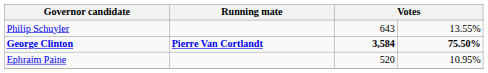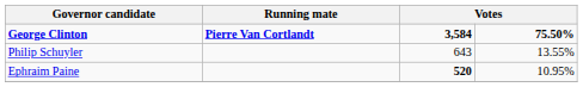 <table class=wikitable>
 <tr bgcolor=lightgrey>
 <th width="20%">Governor candidate</th>
 <th width="20%">Running mate</th>
 <th width="18%" colspan="2">Votes</th>
+</tr>
+<tr>
+<td><strong><a href='#'>George Clinton</a></strong></td>
+<td><strong><a href='#'>Pierre Van Cortlandt</a></strong></td>
+<td align="right"><strong>3,584</strong></td>
+<td align="right"><strong>75.50%</strong></td>
 </tr>
 <tr>
 <td><a href='#'>Philip Schuyler</a></td>
 <td></td>
 <td align="right">643</td>
 <td align="right">13.55%</td>
 </tr>
 <tr>
-<td><strong><a href='#'>George Clinton</a></strong></td>
-<td><strong><a href='#'>Pierre Van Cortlandt</a></strong></td>
-<td align="right"><strong>3,584</strong></td>
-<td align="right"><strong>75.50%</strong></td>
-</tr>
-<tr>
 <td><a href='#'>Ephraim Paine</a></td>
 <td></td>
-<td align="right">520</td>
+<td align="right"><strong>520</strong></td>
 <td align="right">10.95%</td>
 </tr>
 <tr>
 </tr>
 </table>
